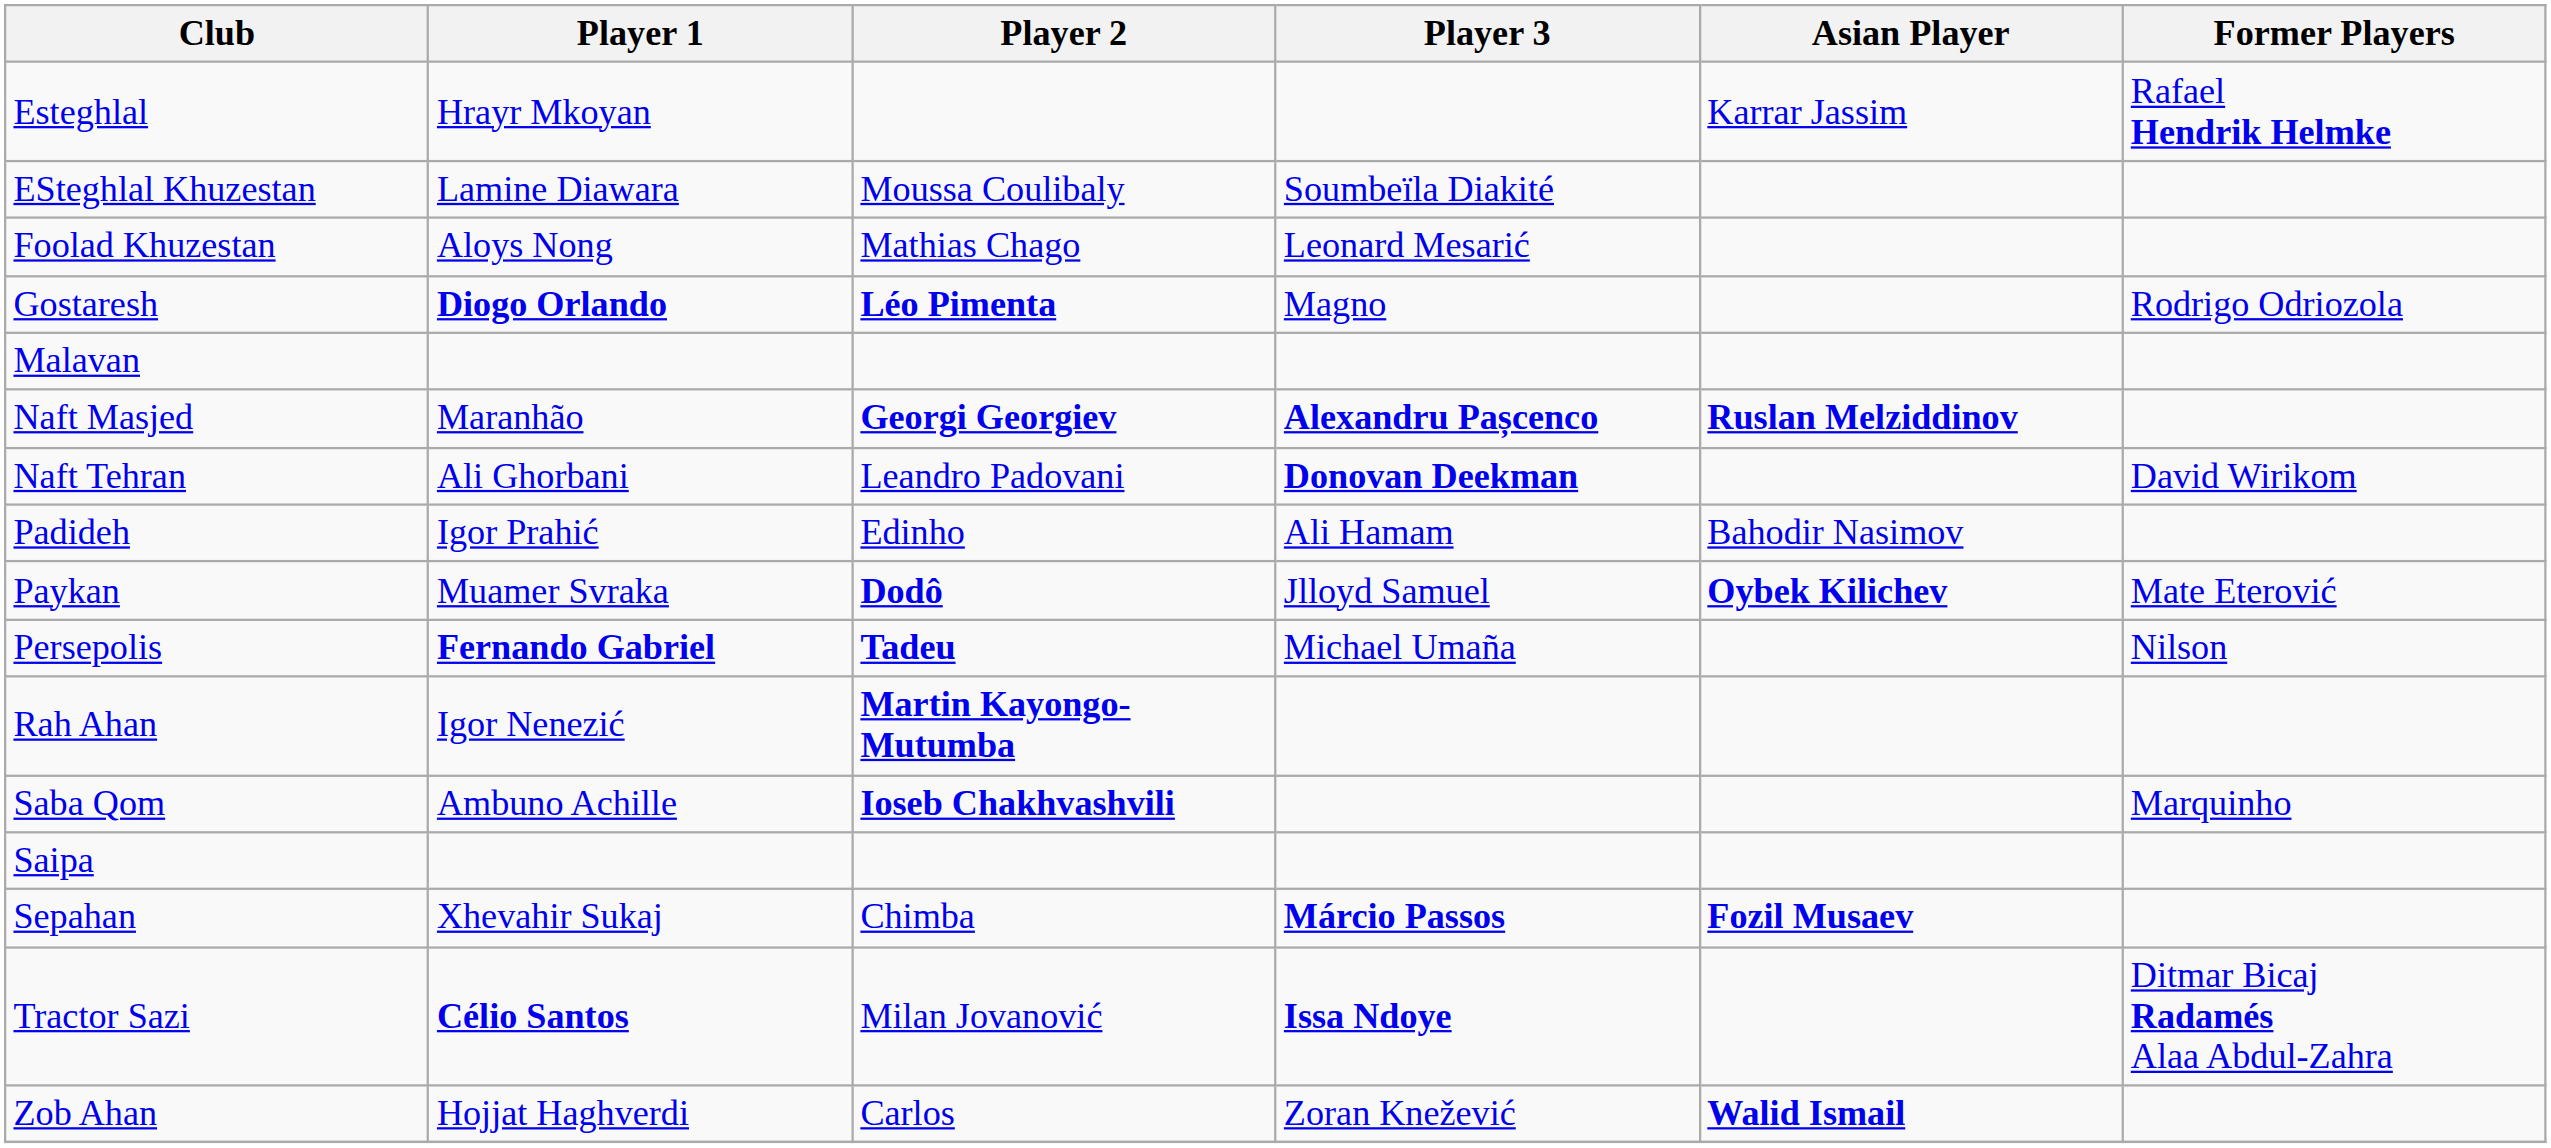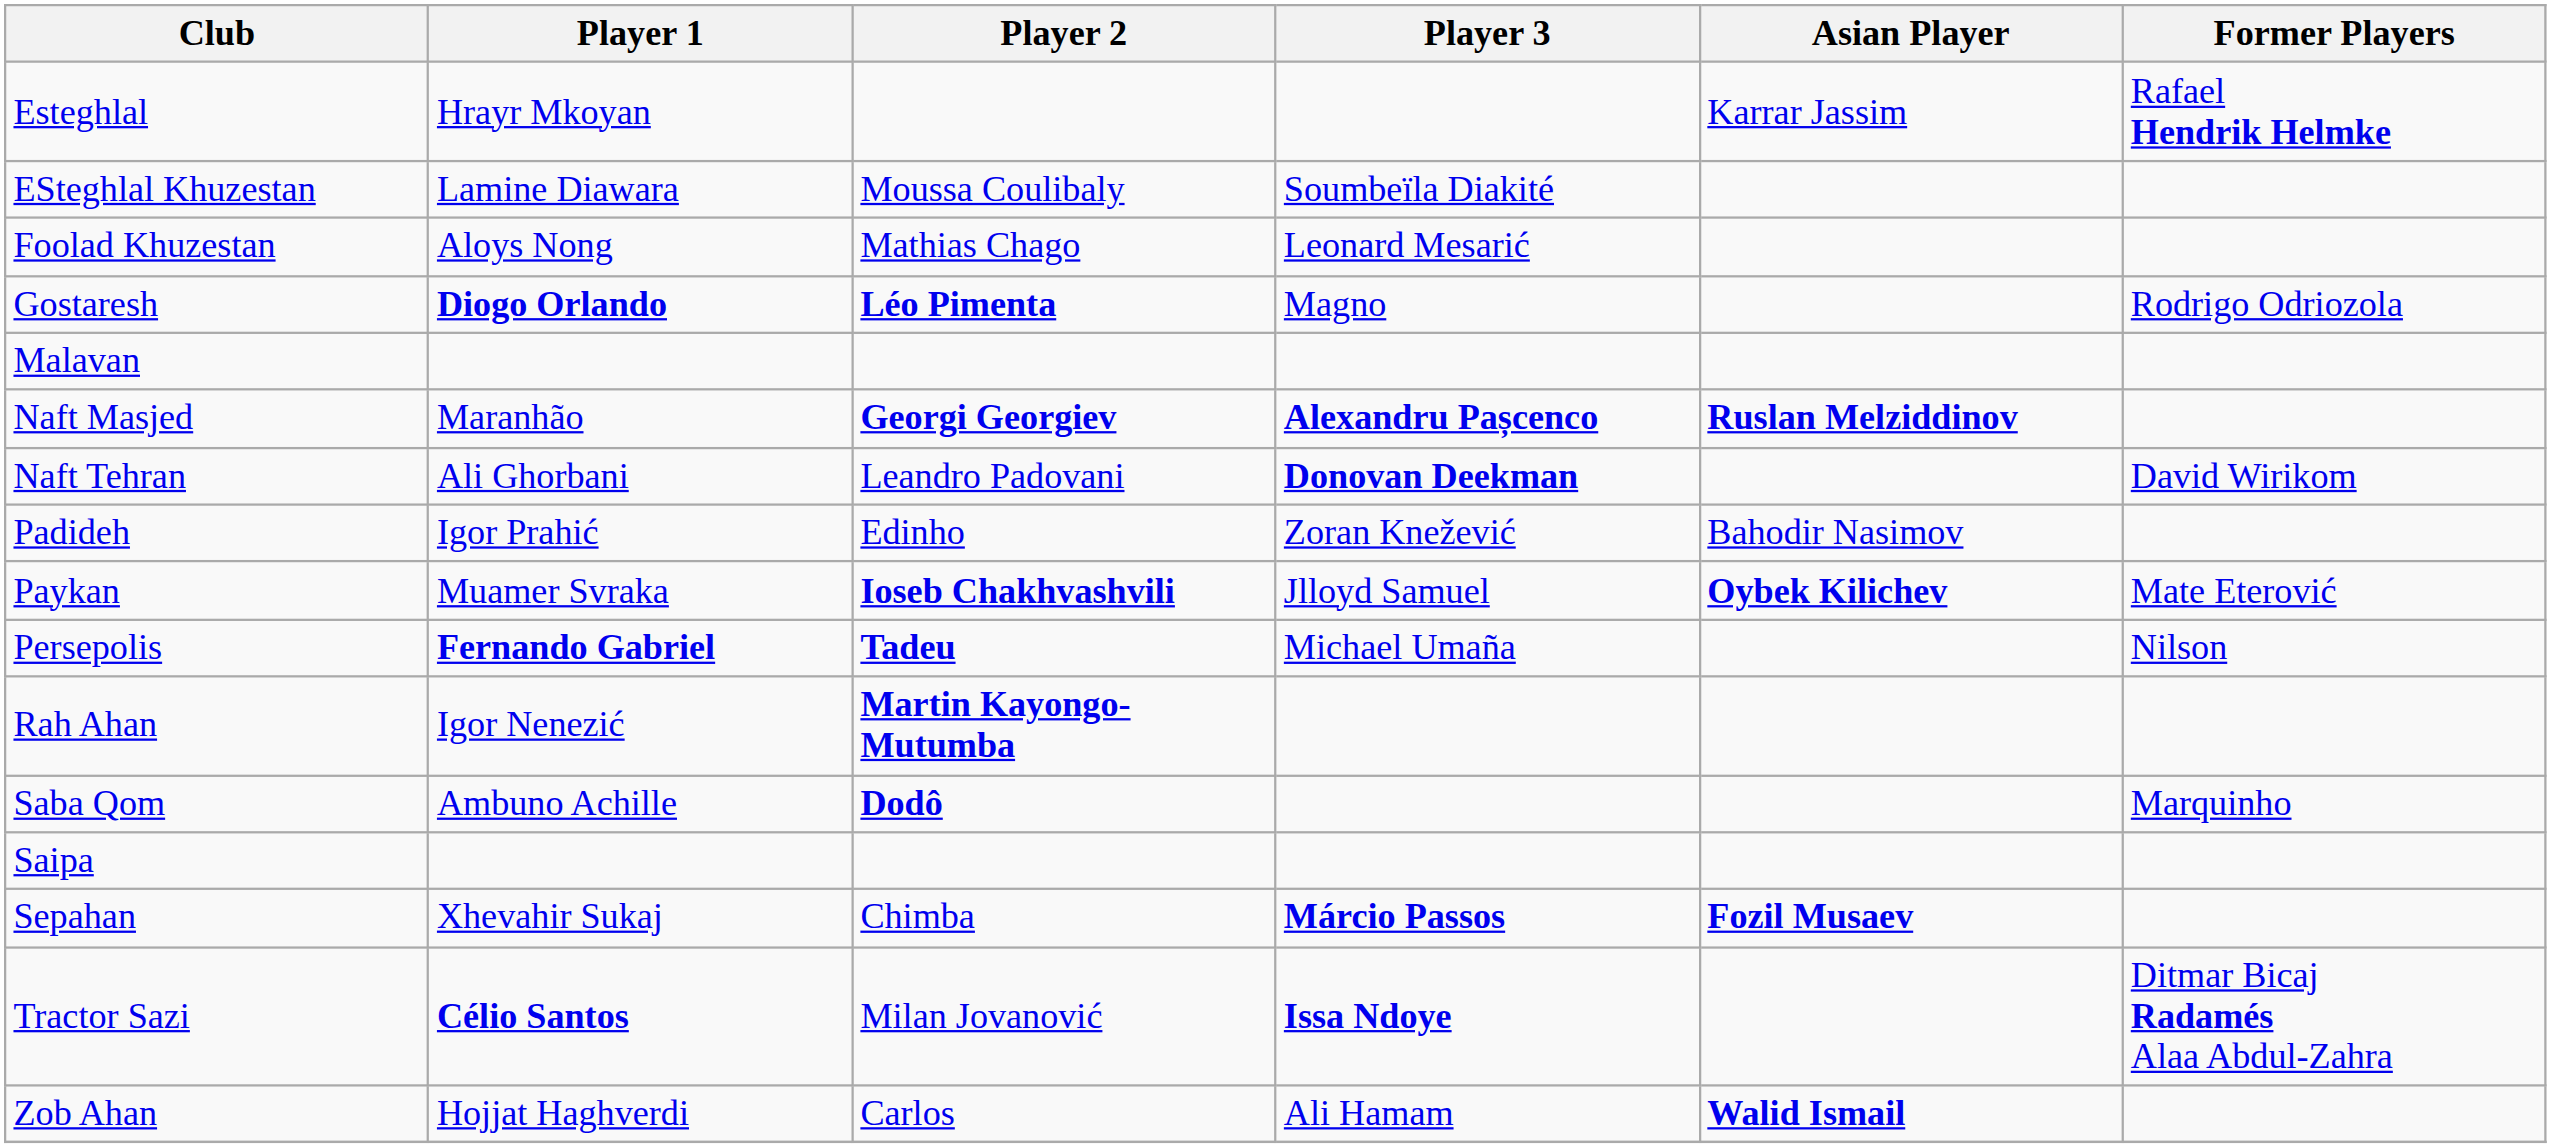 <table class=wikitable>
 <tr>
 <th width="180">Club</th>
 <th width="180">Player 1</th>
 <th width="180">Player 2</th>
 <th width="180">Player 3</th>
 <th width="180">Asian Player</th>
 <th width="180">Former Players</th>
 </tr>
 <tr>
 <td><a href='#'>Esteghlal</a></td>
 <td> <a href='#'>Hrayr Mkoyan</a></td>
 <td></td>
 <td></td>
 <td> <a href='#'>Karrar Jassim</a></td>
 <td> <a href='#'>Rafael</a> <br>  <strong><a href='#'>Hendrik Helmke</a></strong></td>
 </tr>
 <tr>
 <td><a href='#'>ESteghlal Khuzestan</a></td>
 <td> <a href='#'>Lamine Diawara</a></td>
 <td> <a href='#'>Moussa Coulibaly</a></td>
 <td> <a href='#'>Soumbeïla Diakité</a></td>
 <td></td>
 <td></td>
 </tr>
 <tr>
 <td><a href='#'>Foolad Khuzestan</a></td>
 <td> <a href='#'>Aloys Nong</a></td>
 <td> <a href='#'>Mathias Chago</a></td>
 <td> <a href='#'>Leonard Mesarić</a></td>
 <td></td>
 <td></td>
 </tr>
 <tr>
 <td><a href='#'>Gostaresh</a></td>
 <td> <strong><a href='#'>Diogo Orlando</a></strong></td>
 <td> <strong><a href='#'>Léo Pimenta</a></strong></td>
 <td> <a href='#'>Magno</a></td>
 <td></td>
 <td> <a href='#'>Rodrigo Odriozola</a></td>
 </tr>
 <tr>
 <td><a href='#'>Malavan</a></td>
 <td></td>
 <td></td>
 <td></td>
 <td></td>
 <td></td>
 </tr>
 <tr>
 <td><a href='#'>Naft Masjed</a></td>
 <td> <a href='#'>Maranhão</a></td>
 <td> <strong><a href='#'>Georgi Georgiev</a></strong></td>
 <td> <strong><a href='#'>Alexandru Pașcenco</a></strong></td>
 <td> <strong><a href='#'>Ruslan Melziddinov</a></strong></td>
 <td></td>
 </tr>
 <tr>
 <td><a href='#'>Naft Tehran</a></td>
 <td> <a href='#'>Ali Ghorbani</a></td>
 <td> <a href='#'>Leandro Padovani</a></td>
 <td> <strong><a href='#'>Donovan Deekman</a></strong></td>
 <td></td>
 <td> <a href='#'>David Wirikom</a></td>
 </tr>
 <tr>
 <td><a href='#'>Padideh</a></td>
 <td> <a href='#'>Igor Prahić</a></td>
 <td> <a href='#'>Edinho</a></td>
-<td> <a href='#'>Ali Hamam</a></td>
+<td> <a href='#'>Zoran Knežević</a></td>
 <td> <a href='#'>Bahodir Nasimov</a></td>
 <td></td>
 </tr>
 <tr>
 <td><a href='#'>Paykan</a></td>
 <td> <a href='#'>Muamer Svraka</a></td>
-<td> <strong><a href='#'>Dodô</a></strong></td>
+<td> <strong><a href='#'>Ioseb Chakhvashvili</a></strong></td>
 <td> <a href='#'>Jlloyd Samuel</a></td>
 <td> <strong><a href='#'>Oybek Kilichev</a></strong></td>
 <td> <a href='#'>Mate Eterović</a></td>
 </tr>
 <tr>
 <td><a href='#'>Persepolis</a></td>
 <td> <strong><a href='#'>Fernando Gabriel</a></strong></td>
 <td> <strong><a href='#'>Tadeu</a></strong></td>
 <td> <a href='#'>Michael Umaña</a></td>
 <td></td>
 <td> <a href='#'>Nilson</a></td>
 </tr>
 <tr>
 <td><a href='#'>Rah Ahan</a></td>
 <td> <a href='#'>Igor Nenezić</a></td>
 <td> <strong><a href='#'>Martin Kayongo-Mutumba</a></strong></td>
 <td></td>
 <td></td>
 <td></td>
 </tr>
 <tr>
 <td><a href='#'>Saba Qom</a></td>
 <td> <a href='#'>Ambuno Achille</a></td>
-<td> <strong><a href='#'>Ioseb Chakhvashvili</a></strong></td>
+<td> <strong><a href='#'>Dodô</a></strong></td>
 <td></td>
 <td></td>
 <td> <a href='#'>Marquinho</a></td>
 </tr>
 <tr>
 <td><a href='#'>Saipa</a></td>
 <td></td>
 <td></td>
 <td></td>
 <td></td>
 <td></td>
 </tr>
 <tr>
 <td><a href='#'>Sepahan</a></td>
 <td> <a href='#'>Xhevahir Sukaj</a></td>
 <td> <a href='#'>Chimba</a></td>
 <td> <strong><a href='#'>Márcio Passos</a></strong></td>
 <td> <strong><a href='#'>Fozil Musaev</a></strong></td>
 <td></td>
 </tr>
 <tr>
 <td><a href='#'>Tractor Sazi</a></td>
 <td> <strong><a href='#'>Célio Santos</a></strong></td>
 <td> <a href='#'>Milan Jovanović</a></td>
 <td> <strong><a href='#'>Issa Ndoye</a></strong></td>
 <td></td>
 <td> <a href='#'>Ditmar Bicaj</a> <br>  <strong><a href='#'>Radamés</a></strong> <br>  <a href='#'>Alaa Abdul-Zahra</a></td>
 </tr>
 <tr>
 <td><a href='#'>Zob Ahan</a></td>
 <td> <a href='#'>Hojjat Haghverdi</a></td>
 <td> <a href='#'>Carlos</a></td>
-<td> <a href='#'>Zoran Knežević</a></td>
+<td> <a href='#'>Ali Hamam</a></td>
 <td> <strong><a href='#'>Walid Ismail</a></strong></td>
 <td></td>
 </tr>
 <tr>
 </tr>
 </table>
